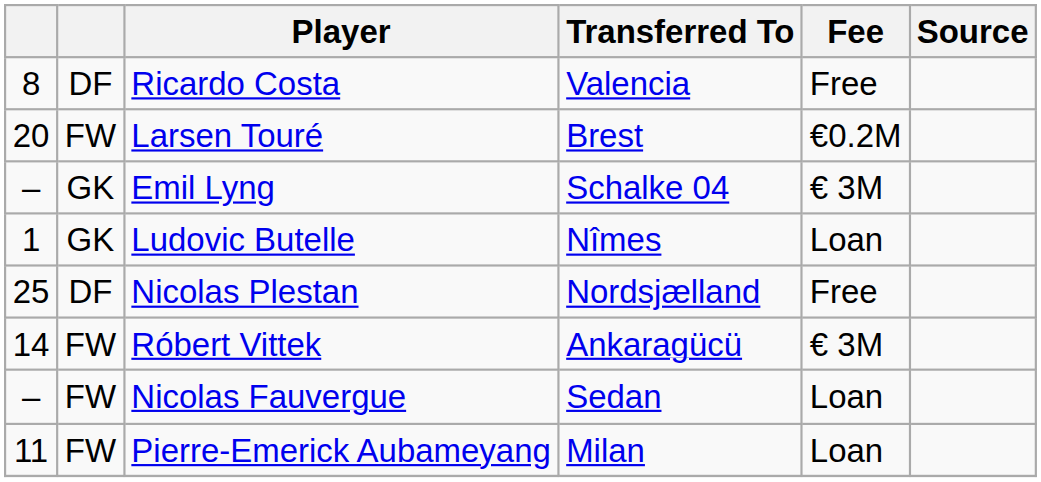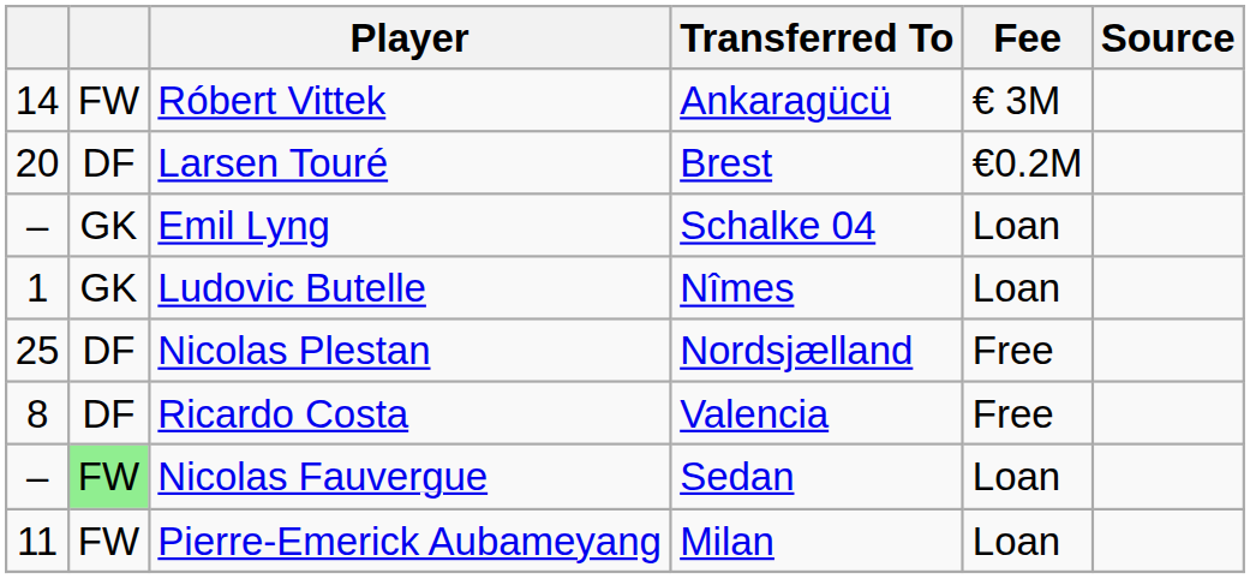 <table class="wikitable plainrowheaders sortable" style="font-size:95%">
 <tr>
 <th></th>
 <th></th>
 <th>Player</th>
 <th>Transferred To</th>
 <th>Fee</th>
 <th>Source</th>
 </tr>
 <tr>
-<td align=center>8</td>
-<td align=center>DF</td>
-<td> <a href='#'>Ricardo Costa</a></td>
-<td> <a href='#'>Valencia</a></td>
-<td>Free</td>
+<td align=center>14</td>
+<td align=center>FW</td>
+<td> <a href='#'>Róbert Vittek</a></td>
+<td> <a href='#'>Ankaragücü</a></td>
+<td>€ 3M</td>
 <td></td>
 </tr>
 <tr>
 <td align=center>20</td>
-<td align=center>FW</td>
+<td align=center>DF</td>
 <td> <a href='#'>Larsen Touré</a></td>
 <td> <a href='#'>Brest</a></td>
 <td>€0.2M</td>
 <td></td>
 </tr>
 <tr>
 <td align=center>–</td>
 <td align=center>GK</td>
 <td> <a href='#'>Emil Lyng</a></td>
 <td> <a href='#'>Schalke 04</a></td>
-<td>€ 3M</td>
+<td>Loan</td>
 <td></td>
 </tr>
 <tr>
 <td align=center>1</td>
 <td align=center>GK</td>
 <td> <a href='#'>Ludovic Butelle</a></td>
 <td> <a href='#'>Nîmes</a></td>
 <td>Loan</td>
 <td></td>
 </tr>
 <tr>
 <td align=center>25</td>
 <td align=center>DF</td>
 <td> <a href='#'>Nicolas Plestan</a></td>
 <td> <a href='#'>Nordsjælland</a></td>
 <td>Free</td>
 <td></td>
 </tr>
 <tr>
-<td align=center>14</td>
-<td align=center>FW</td>
-<td> <a href='#'>Róbert Vittek</a></td>
-<td> <a href='#'>Ankaragücü</a></td>
-<td>€ 3M</td>
+<td align=center>8</td>
+<td align=center>DF</td>
+<td> <a href='#'>Ricardo Costa</a></td>
+<td> <a href='#'>Valencia</a></td>
+<td>Free</td>
 <td></td>
 </tr>
 <tr>
 <td align=center>–</td>
-<td align=center>FW</td>
+<td align=center style="background: lightgreen;">FW</td>
 <td> <a href='#'>Nicolas Fauvergue</a></td>
 <td> <a href='#'>Sedan</a></td>
 <td>Loan</td>
 <td></td>
 </tr>
 <tr>
 <td align=center>11</td>
 <td align=center>FW</td>
 <td> <a href='#'>Pierre-Emerick Aubameyang</a></td>
 <td> <a href='#'>Milan</a></td>
 <td>Loan</td>
 <td></td>
 </tr>
 <tr>
 </tr>
 </table>
